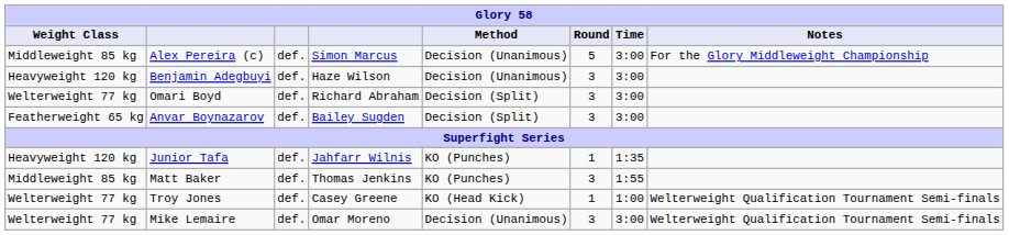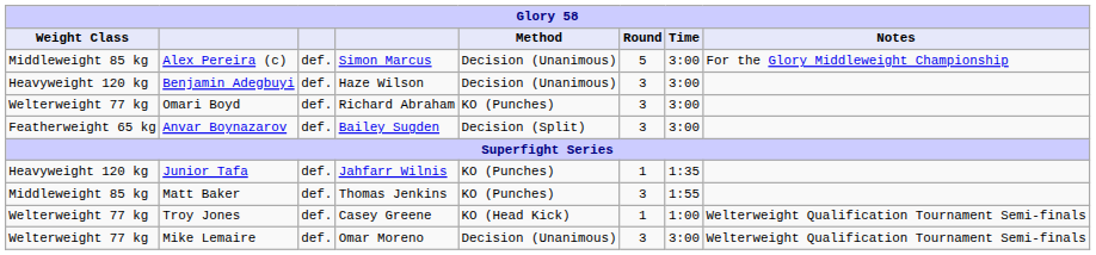 <table class="wikitable" style="font-size: 70%;">
 <tr>
 <th colspan="8" style="background-color: #ccf; color: #000080; text-align: center;"><strong>Glory 58</strong></th>
 </tr>
 <tr>
 <th colspan="1" style="background-color: #E6E8FA; color: #000000; text-align: center;">Weight Class</th>
 <th colspan="1" style="background-color: #E6E8FA; color: #000000; text-align: center;"></th>
 <th colspan="1" style="background-color: #E6E8FA; color: #000000; text-align: center;"></th>
 <th colspan="1" style="background-color: #E6E8FA; color: #000000; text-align: center;"></th>
 <th colspan="1" style="background-color: #E6E8FA; color: #000000; text-align: center;">Method</th>
 <th colspan="1" style="background-color: #E6E8FA; color: #000000; text-align: center;">Round</th>
 <th colspan="1" style="background-color: #E6E8FA; color: #000000; text-align: center;">Time</th>
 <th colspan="1" style="background-color: #E6E8FA; color: #000000; text-align: center;">Notes</th>
 </tr>
 <tr>
 <td>Middleweight 85 kg</td>
 <td> <a href='#'>Alex Pereira</a> (c)</td>
 <td align=center>def.</td>
 <td> <a href='#'>Simon Marcus</a></td>
 <td>Decision (Unanimous)</td>
 <td align=center>5</td>
 <td align=center>3:00</td>
 <td>For the <a href='#'>Glory Middleweight Championship</a></td>
 </tr>
 <tr>
 <td>Heavyweight 120 kg</td>
 <td> <a href='#'>Benjamin Adegbuyi</a></td>
 <td align=center>def.</td>
 <td> Haze Wilson</td>
 <td>Decision (Unanimous)</td>
 <td align=center>3</td>
 <td align=center>3:00</td>
 <td></td>
 </tr>
 <tr>
 <td>Welterweight 77 kg</td>
 <td> Omari Boyd</td>
 <td align=center>def.</td>
 <td> Richard Abraham</td>
-<td>Decision (Split)</td>
+<td>KO (Punches)</td>
 <td align=center>3</td>
 <td align=center>3:00</td>
 <td></td>
 </tr>
 <tr>
 <td>Featherweight 65 kg</td>
 <td> <a href='#'>Anvar Boynazarov</a></td>
 <td align=center>def.</td>
 <td> <a href='#'>Bailey Sugden</a></td>
 <td>Decision (Split)</td>
 <td align=center>3</td>
 <td align=center>3:00</td>
 <td></td>
 </tr>
 <tr>
 <th colspan="8" style="background-color: #ccf; color: #000080; text-align: center;"><strong>Superfight Series</strong></th>
 </tr>
 <tr>
 <td>Heavyweight 120 kg</td>
 <td> <a href='#'>Junior Tafa</a></td>
 <td align=center>def.</td>
 <td> <a href='#'>Jahfarr Wilnis</a></td>
 <td>KO (Punches)</td>
 <td align=center>1</td>
 <td align=center>1:35</td>
 <td></td>
 </tr>
 <tr>
 <td>Middleweight 85 kg</td>
 <td> Matt Baker</td>
 <td align=center>def.</td>
 <td> Thomas Jenkins</td>
 <td>KO (Punches)</td>
 <td align=center>3</td>
 <td align=center>1:55</td>
 <td></td>
 </tr>
 <tr>
 <td>Welterweight 77 kg</td>
 <td> Troy Jones</td>
 <td align=center>def.</td>
 <td> Casey Greene</td>
 <td>KO (Head Kick)</td>
 <td align=center>1</td>
 <td align=center>1:00</td>
 <td>Welterweight Qualification Tournament Semi-finals</td>
 </tr>
 <tr>
 <td>Welterweight 77 kg</td>
 <td> Mike Lemaire</td>
 <td align=center>def.</td>
 <td> Omar Moreno</td>
 <td>Decision (Unanimous)</td>
 <td align=center>3</td>
 <td align=center>3:00</td>
 <td>Welterweight Qualification Tournament Semi-finals</td>
 </tr>
 </table>
